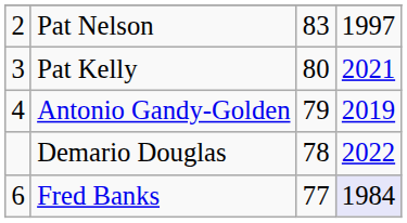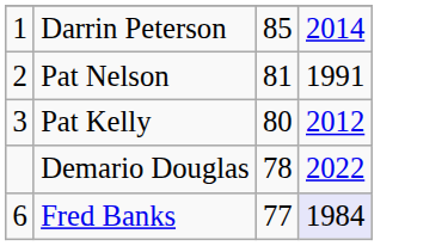 <table class="wikitable">
 <tr>
 </tr>
 <tr>
+<td>1</td>
+<td>Darrin Peterson</td>
+<td>85</td>
+<td><a href='#'>2014</a></td>
+</tr>
+<tr>
 <td>2</td>
 <td>Pat Nelson</td>
-<td>83</td>
-<td>1997</td>
+<td>81</td>
+<td>1991</td>
 </tr>
 <tr>
 <td>3</td>
 <td>Pat Kelly</td>
 <td>80</td>
-<td><a href='#'>2021</a></td>
-</tr>
-<tr>
-<td>4</td>
-<td><a href='#'>Antonio Gandy-Golden</a></td>
-<td>79</td>
-<td><a href='#'>2019</a></td>
+<td><a href='#'>2012</a></td>
 </tr>
 <tr>
 <td></td>
 <td>Demario Douglas</td>
 <td>78</td>
 <td><a href='#'>2022</a></td>
 </tr>
 <tr>
 <td>6</td>
 <td><a href='#'>Fred Banks</a></td>
 <td>77</td>
 <td style="background: lavender;">1984</td>
 </tr>
 </table>
